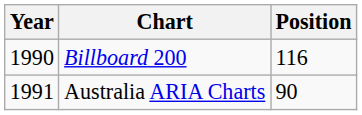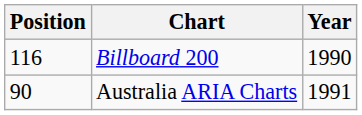 <table class="wikitable">
 <tr>
+<th align="left">Position</th>
+<th align="left">Chart</th>
 <th align="left">Year</th>
-<th align="left">Chart</th>
-<th align="left">Position</th>
 </tr>
 <tr>
+<td align="left">116</td>
+<td align="left"><a href='#'><em>Billboard</em> 200</a></td>
 <td align="left">1990</td>
-<td align="left"><a href='#'><em>Billboard</em> 200</a></td>
-<td align="left">116</td>
 </tr>
 <tr>
+<td align="left">90</td>
+<td align="left">Australia <a href='#'>ARIA Charts</a></td>
 <td align="left">1991</td>
-<td align="left">Australia <a href='#'>ARIA Charts</a></td>
-<td align="left">90</td>
 </tr>
 </table>
